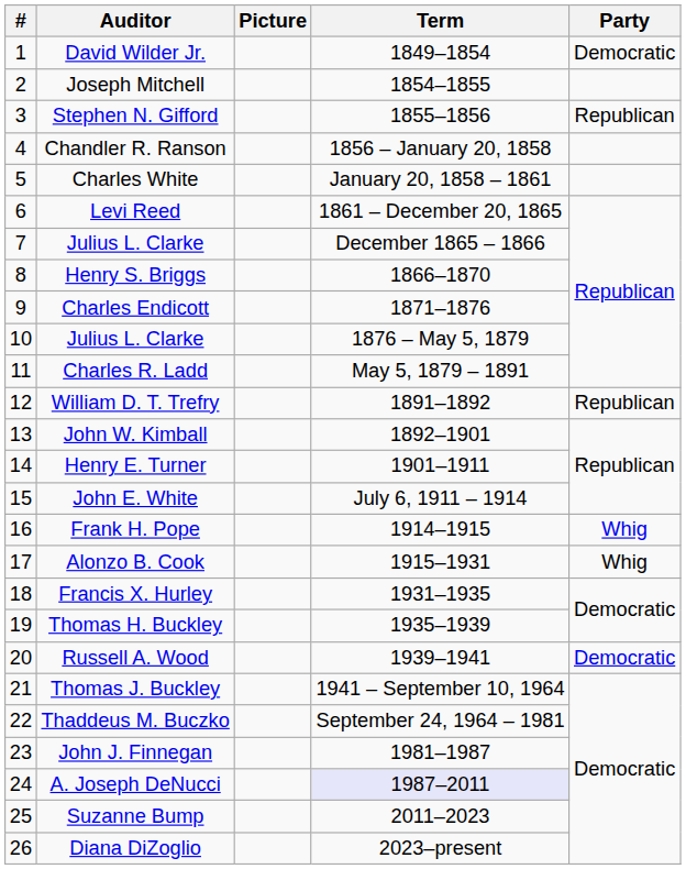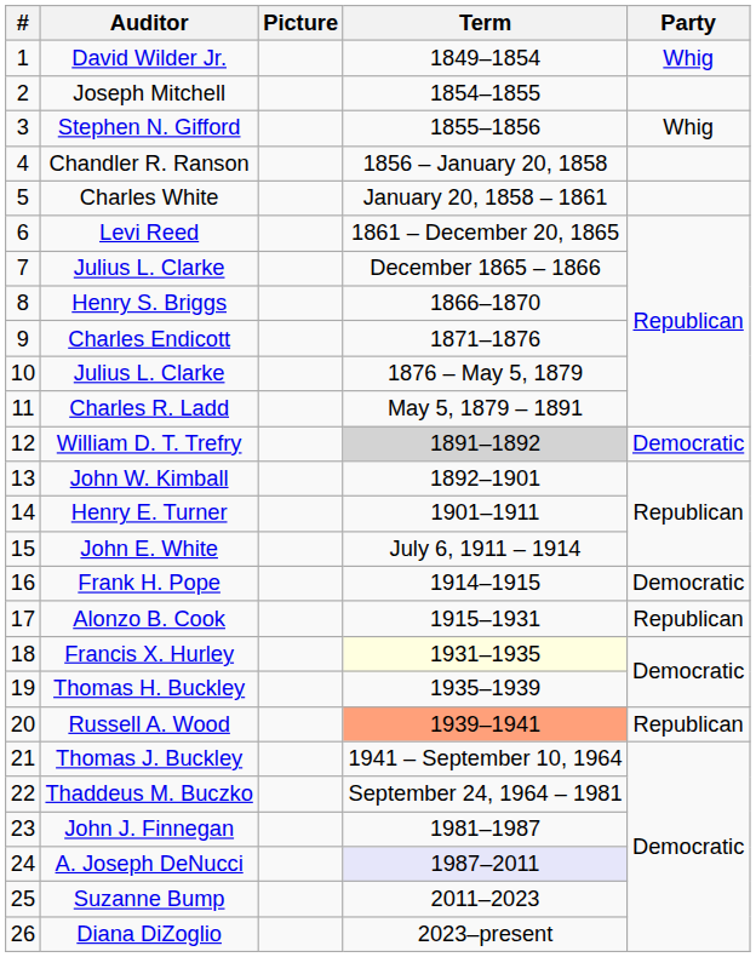 <table class=wikitable style="text-align:center">
 <tr>
 <th>#</th>
 <th>Auditor</th>
 <th>Picture</th>
 <th>Term</th>
 <th>Party</th>
 </tr>
 <tr>
 <td>1</td>
 <td><a href='#'>David Wilder Jr.</a></td>
 <td></td>
 <td>1849–1854</td>
-<td>Democratic</td>
+<td><a href='#'>Whig</a></td>
 </tr>
 <tr>
 <td>2</td>
 <td>Joseph Mitchell</td>
 <td></td>
 <td>1854–1855</td>
 <td></td>
 </tr>
 <tr>
 <td>3</td>
 <td><a href='#'>Stephen N. Gifford</a></td>
 <td></td>
 <td>1855–1856</td>
-<td>Republican</td>
+<td>Whig</td>
 </tr>
 <tr>
 <td>4</td>
 <td>Chandler R. Ranson</td>
 <td></td>
 <td>1856 – January 20, 1858</td>
 <td></td>
 </tr>
 <tr>
 <td>5</td>
 <td>Charles White</td>
 <td></td>
 <td>January 20, 1858 – 1861</td>
 <td></td>
 </tr>
 <tr>
 <td>6</td>
 <td><a href='#'>Levi Reed</a></td>
 <td></td>
 <td>1861 – December 20, 1865</td>
 <td rowspan="6"><a href='#'>Republican</a></td>
 </tr>
 <tr>
 <td>7</td>
 <td><a href='#'>Julius L. Clarke</a></td>
 <td></td>
 <td>December 1865 – 1866</td>
 </tr>
 <tr>
 <td>8</td>
 <td><a href='#'>Henry S. Briggs</a></td>
 <td></td>
 <td>1866–1870</td>
 </tr>
 <tr>
 <td>9</td>
 <td><a href='#'>Charles Endicott</a></td>
 <td></td>
 <td>1871–1876</td>
 </tr>
 <tr>
 <td>10</td>
 <td><a href='#'>Julius L. Clarke</a></td>
 <td></td>
 <td>1876 – May 5, 1879</td>
 </tr>
 <tr>
 <td>11</td>
 <td><a href='#'>Charles R. Ladd</a></td>
 <td></td>
 <td>May 5, 1879 – 1891</td>
 </tr>
 <tr>
 <td>12</td>
 <td><a href='#'>William D. T. Trefry</a></td>
 <td></td>
-<td>1891–1892</td>
-<td>Republican</td>
+<td style="background: lightgrey;">1891–1892</td>
+<td><a href='#'>Democratic</a></td>
 </tr>
 <tr>
 <td>13</td>
 <td><a href='#'>John W. Kimball</a></td>
 <td></td>
 <td>1892–1901</td>
 <td rowspan="3">Republican</td>
 </tr>
 <tr>
 <td>14</td>
 <td><a href='#'>Henry E. Turner</a></td>
 <td></td>
 <td>1901–1911</td>
 </tr>
 <tr>
 <td>15</td>
 <td><a href='#'>John E. White</a></td>
 <td></td>
 <td>July 6, 1911 – 1914</td>
 </tr>
 <tr>
 <td>16</td>
 <td><a href='#'>Frank H. Pope</a></td>
 <td></td>
 <td>1914–1915</td>
-<td><a href='#'>Whig</a></td>
+<td>Democratic</td>
 </tr>
 <tr>
 <td>17</td>
 <td><a href='#'>Alonzo B. Cook</a></td>
 <td></td>
 <td>1915–1931</td>
-<td>Whig</td>
+<td>Republican</td>
 </tr>
 <tr>
 <td>18</td>
 <td><a href='#'>Francis X. Hurley</a></td>
 <td></td>
-<td>1931–1935</td>
+<td style="background: lightyellow;">1931–1935</td>
 <td rowspan="2">Democratic</td>
 </tr>
 <tr>
 <td>19</td>
 <td><a href='#'>Thomas H. Buckley</a></td>
 <td></td>
 <td>1935–1939</td>
 </tr>
 <tr>
 <td>20</td>
 <td><a href='#'>Russell A. Wood</a></td>
 <td></td>
-<td>1939–1941</td>
-<td><a href='#'>Democratic</a></td>
+<td style="background: lightsalmon;">1939–1941</td>
+<td>Republican</td>
 </tr>
 <tr>
 <td>21</td>
 <td><a href='#'>Thomas J. Buckley</a></td>
 <td></td>
 <td>1941 – September 10, 1964</td>
 <td rowspan="6">Democratic</td>
 </tr>
 <tr>
 <td>22</td>
 <td><a href='#'>Thaddeus M. Buczko</a></td>
 <td></td>
 <td>September 24, 1964 – 1981</td>
 </tr>
 <tr>
 <td>23</td>
 <td><a href='#'>John J. Finnegan</a></td>
 <td></td>
 <td>1981–1987</td>
 </tr>
 <tr>
 <td>24</td>
 <td><a href='#'>A. Joseph DeNucci</a></td>
 <td></td>
 <td style="background: lavender;">1987–2011</td>
 </tr>
 <tr>
 <td>25</td>
 <td><a href='#'>Suzanne Bump</a></td>
 <td></td>
 <td>2011–2023</td>
 </tr>
 <tr>
 <td>26</td>
 <td><a href='#'>Diana DiZoglio</a></td>
 <td></td>
 <td>2023–present</td>
 </tr>
 </table>
